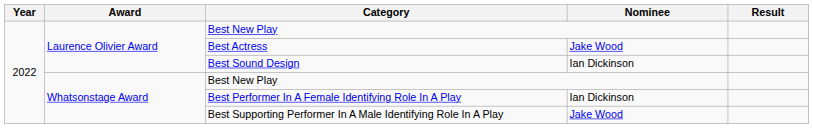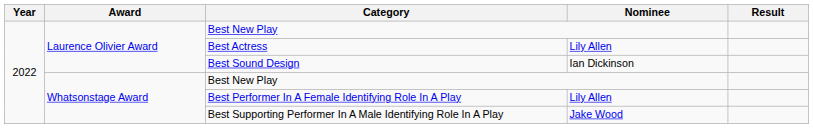 <table class="wikitable" style="width:95%;">
 <tr>
 <th style="width:5%;">Year</th>
 <th style="width:20%;">Award</th>
 <th style="width:45%;">Category</th>
 <th style="width:20%;">Nominee</th>
 <th style="width:10%;">Result</th>
 </tr>
 <tr>
 <td rowspan="6" style="text-align:center;">2022</td>
 <td rowspan="3"><a href='#'>Laurence Olivier Award</a></td>
 <td colspan="2"><a href='#'>Best New Play</a></td>
 <td></td>
 </tr>
 <tr>
 <td><a href='#'>Best Actress</a></td>
-<td><a href='#'>Jake Wood</a></td>
+<td><a href='#'>Lily Allen</a></td>
 <td></td>
 </tr>
 <tr>
 <td><a href='#'>Best Sound Design</a></td>
 <td>Ian Dickinson</td>
 <td></td>
 </tr>
 <tr>
 <td rowspan="3"><a href='#'>Whatsonstage Award</a></td>
 <td colspan="2">Best New Play</td>
 <td></td>
 </tr>
 <tr>
 <td><a href='#'>Best Performer In A Female Identifying Role In A Play</a></td>
-<td>Ian Dickinson</td>
+<td><a href='#'>Lily Allen</a></td>
 <td></td>
 </tr>
 <tr>
 <td>Best Supporting Performer In A Male Identifying Role In A Play</td>
 <td><a href='#'>Jake Wood</a></td>
 <td></td>
 </tr>
 </table>
